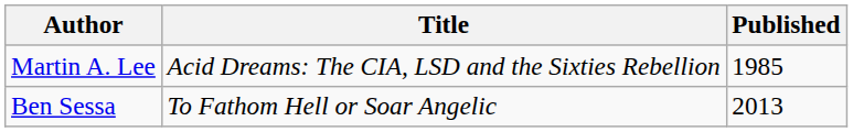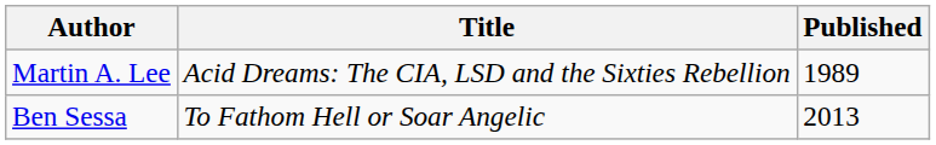 <table class="wikitable sortable">
 <tr>
 <th>Author</th>
 <th>Title</th>
 <th>Published</th>
 </tr>
 <tr>
 <td><a href='#'>Martin A. Lee</a></td>
 <td><em>Acid Dreams: The CIA, LSD and the Sixties Rebellion</em></td>
-<td>1985</td>
+<td>1989</td>
 </tr>
 <tr>
 <td><a href='#'>Ben Sessa</a></td>
 <td><em>To Fathom Hell or Soar Angelic</em></td>
 <td>2013</td>
 </tr>
 </table>
